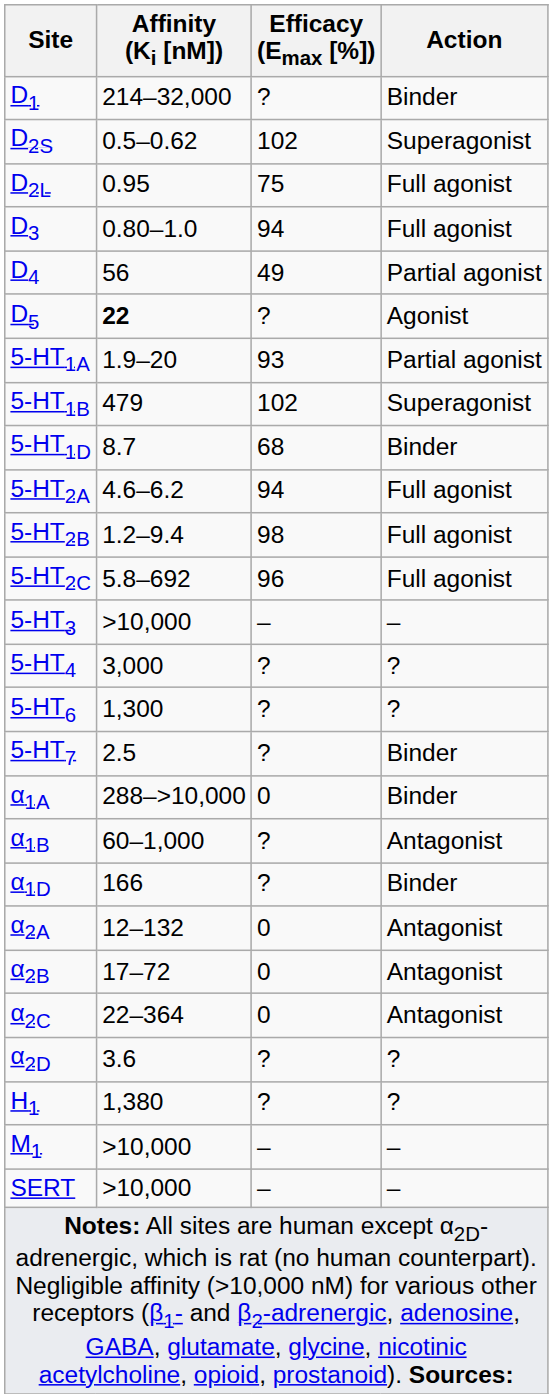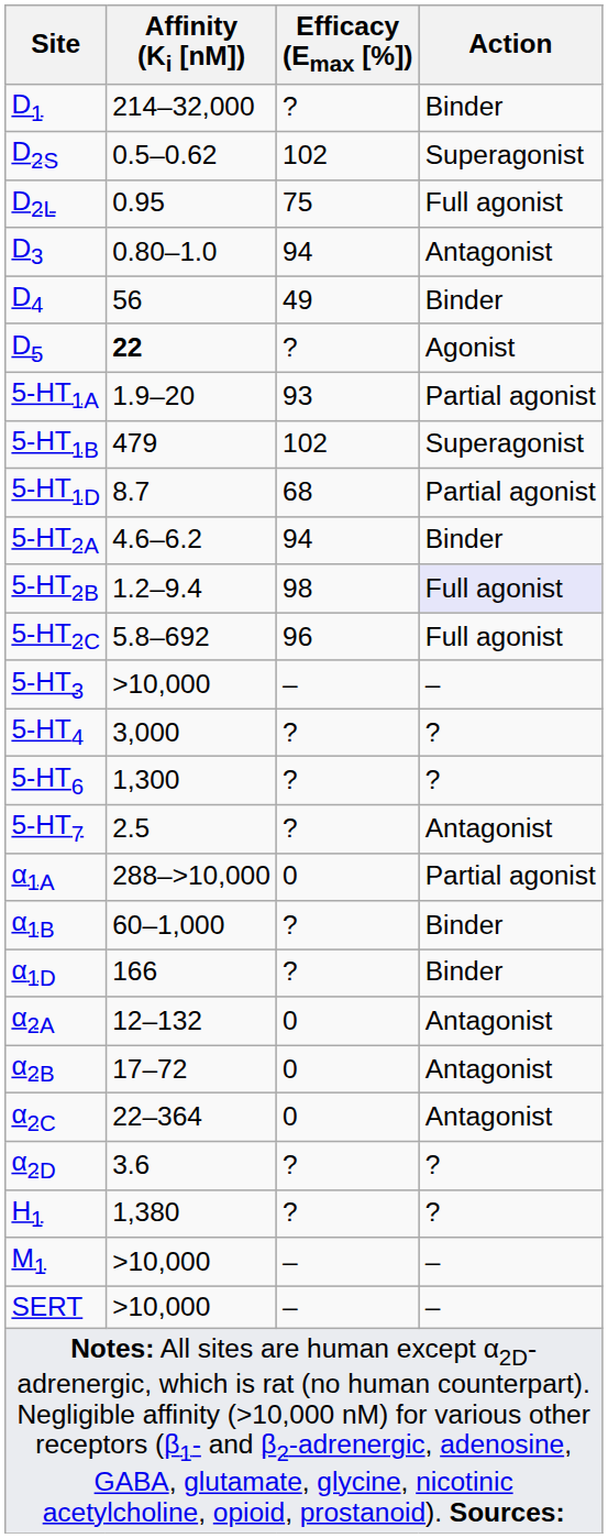 <table class="wikitable floatright">
 <tr>
 <th>Site</th>
 <th>Affinity<br>(K<sub>i</sub> [nM])</th>
 <th>Efficacy<br>(E<sub>max</sub> [%])</th>
 <th>Action</th>
 </tr>
 <tr>
 <td><a href='#'>D<sub>1</sub></a></td>
 <td>214–32,000</td>
 <td>?</td>
 <td>Binder</td>
 </tr>
 <tr>
 <td><a href='#'>D<sub>2S</sub></a></td>
 <td>0.5–0.62</td>
 <td>102</td>
 <td>Superagonist</td>
 </tr>
 <tr>
 <td><a href='#'>D<sub>2L</sub></a></td>
 <td>0.95</td>
 <td>75</td>
 <td>Full agonist</td>
 </tr>
 <tr>
 <td><a href='#'>D<sub>3</sub></a></td>
 <td>0.80–1.0</td>
 <td>94</td>
-<td>Full agonist</td>
+<td>Antagonist</td>
 </tr>
 <tr>
 <td><a href='#'>D<sub>4</sub></a></td>
 <td>56</td>
 <td>49</td>
-<td>Partial agonist</td>
+<td>Binder</td>
 </tr>
 <tr>
 <td><a href='#'>D<sub>5</sub></a></td>
 <td><strong>22</strong></td>
 <td>?</td>
 <td>Agonist</td>
 </tr>
 <tr>
 <td><a href='#'>5-HT<sub>1A</sub></a></td>
 <td>1.9–20</td>
 <td>93</td>
 <td>Partial agonist</td>
 </tr>
 <tr>
 <td><a href='#'>5-HT<sub>1B</sub></a></td>
 <td>479</td>
 <td>102</td>
 <td>Superagonist</td>
 </tr>
 <tr>
 <td><a href='#'>5-HT<sub>1D</sub></a></td>
 <td>8.7</td>
 <td>68</td>
-<td>Binder</td>
+<td>Partial agonist</td>
 </tr>
 <tr>
 <td><a href='#'>5-HT<sub>2A</sub></a></td>
 <td>4.6–6.2</td>
 <td>94</td>
-<td>Full agonist</td>
+<td>Binder</td>
 </tr>
 <tr>
 <td><a href='#'>5-HT<sub>2B</sub></a></td>
 <td>1.2–9.4</td>
 <td>98</td>
-<td>Full agonist</td>
+<td style="background: lavender;">Full agonist</td>
 </tr>
 <tr>
 <td><a href='#'>5-HT<sub>2C</sub></a></td>
 <td>5.8–692</td>
 <td>96</td>
 <td>Full agonist</td>
 </tr>
 <tr>
 <td><a href='#'>5-HT<sub>3</sub></a></td>
 <td>>10,000</td>
 <td>–</td>
 <td>–</td>
 </tr>
 <tr>
 <td><a href='#'>5-HT<sub>4</sub></a></td>
 <td>3,000</td>
 <td>?</td>
 <td>?</td>
 </tr>
 <tr>
 <td><a href='#'>5-HT<sub>6</sub></a></td>
 <td>1,300</td>
 <td>?</td>
 <td>?</td>
 </tr>
 <tr>
 <td><a href='#'>5-HT<sub>7</sub></a></td>
 <td>2.5</td>
 <td>?</td>
-<td>Binder</td>
+<td>Antagonist</td>
 </tr>
 <tr>
 <td><a href='#'>α<sub>1A</sub></a></td>
 <td>288–>10,000</td>
 <td>0</td>
-<td>Binder</td>
+<td>Partial agonist</td>
 </tr>
 <tr>
 <td><a href='#'>α<sub>1B</sub></a></td>
 <td>60–1,000</td>
 <td>?</td>
-<td>Antagonist</td>
+<td>Binder</td>
 </tr>
 <tr>
 <td><a href='#'>α<sub>1D</sub></a></td>
 <td>166</td>
 <td>?</td>
 <td>Binder</td>
 </tr>
 <tr>
 <td><a href='#'>α<sub>2A</sub></a></td>
 <td>12–132</td>
 <td>0</td>
 <td>Antagonist</td>
 </tr>
 <tr>
 <td><a href='#'>α<sub>2B</sub></a></td>
 <td>17–72</td>
 <td>0</td>
 <td>Antagonist</td>
 </tr>
 <tr>
 <td><a href='#'>α<sub>2C</sub></a></td>
 <td>22–364</td>
 <td>0</td>
 <td>Antagonist</td>
 </tr>
 <tr>
 <td><a href='#'>α<sub>2D</sub></a></td>
 <td>3.6</td>
 <td>?</td>
 <td>?</td>
 </tr>
 <tr>
 <td><a href='#'>H<sub>1</sub></a></td>
 <td>1,380</td>
 <td>?</td>
 <td>?</td>
 </tr>
 <tr>
 <td><a href='#'>M<sub>1</sub></a></td>
 <td>>10,000</td>
 <td>–</td>
 <td>–</td>
 </tr>
 <tr>
 <td><a href='#'>SERT</a></td>
 <td>>10,000</td>
 <td>–</td>
 <td>–</td>
 </tr>
 <tr class="sortbottom">
 <td colspan="4" style="width: 1px; background-color:#eaecf0; text-align: center;"><strong>Notes:</strong> All sites are human except α<sub>2D</sub>-adrenergic, which is rat (no human counterpart). Negligible affinity (>10,000 nM) for various other receptors (<a href='#'>β<sub>1</sub>-</a> and <a href='#'>β<sub>2</sub>-adrenergic</a>, <a href='#'>adenosine</a>, <a href='#'>GABA</a>, <a href='#'>glutamate</a>, <a href='#'>glycine</a>, <a href='#'>nicotinic acetylcholine</a>, <a href='#'>opioid</a>, <a href='#'>prostanoid</a>). <strong>Sources:</strong> </td>
 </tr>
 </table>
